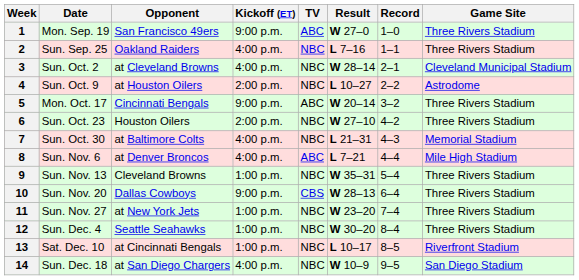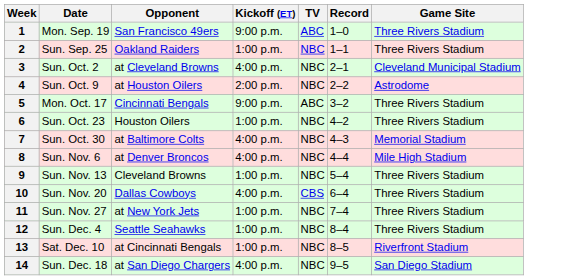 <table class="wikitable">
 <tr>
 <th>Week</th>
 <th>Date</th>
 <th>Opponent</th>
 <th>Kickoff <small>(<a href='#'>ET</a>)</small></th>
 <th>TV</th>
-<th>Result</th>
 <th>Record</th>
 <th>Game Site</th>
 </tr>
 <tr style="background: #ddffdd;">
 <th>1</th>
 <td>Mon. Sep. 19</td>
 <td><a href='#'>San Francisco 49ers</a></td>
 <td>9:00 p.m.</td>
 <td><a href='#'>ABC</a></td>
-<td><strong>W</strong> 27–0</td>
 <td>1–0</td>
 <td><a href='#'>Three Rivers Stadium</a></td>
 </tr>
 <tr style="background: #ffdddd;">
 <th>2</th>
 <td>Sun. Sep. 25</td>
 <td><a href='#'>Oakland Raiders</a></td>
-<td>4:00 p.m.</td>
+<td>1:00 p.m.</td>
 <td><a href='#'>NBC</a></td>
-<td><strong>L</strong> 7–16</td>
 <td>1–1</td>
 <td>Three Rivers Stadium</td>
 </tr>
 <tr style="background: #ddffdd;">
 <th>3</th>
 <td>Sun. Oct. 2</td>
 <td>at <a href='#'>Cleveland Browns</a></td>
 <td>4:00 p.m.</td>
 <td>NBC</td>
-<td><strong>W</strong> 28–14</td>
 <td>2–1</td>
 <td><a href='#'>Cleveland Municipal Stadium</a></td>
 </tr>
 <tr style="background: #ffdddd;">
 <th>4</th>
 <td>Sun. Oct. 9</td>
 <td>at <a href='#'>Houston Oilers</a></td>
 <td>2:00 p.m.</td>
 <td>NBC</td>
-<td><strong>L</strong> 10–27</td>
 <td>2–2</td>
 <td><a href='#'>Astrodome</a></td>
 </tr>
 <tr style="background: #ddffdd;">
 <th>5</th>
 <td>Mon. Oct. 17</td>
 <td><a href='#'>Cincinnati Bengals</a></td>
 <td>9:00 p.m.</td>
 <td>ABC</td>
-<td><strong>W</strong> 20–14</td>
 <td>3–2</td>
 <td>Three Rivers Stadium</td>
 </tr>
 <tr style="background: #ddffdd;">
 <th>6</th>
 <td>Sun. Oct. 23</td>
 <td>Houston Oilers</td>
-<td>2:00 p.m.</td>
+<td>1:00 p.m.</td>
 <td>NBC</td>
-<td><strong>W</strong> 27–10</td>
 <td>4–2</td>
 <td>Three Rivers Stadium</td>
 </tr>
 <tr style="background: #ffdddd;">
 <th>7</th>
 <td>Sun. Oct. 30</td>
 <td>at <a href='#'>Baltimore Colts</a></td>
 <td>4:00 p.m.</td>
 <td>NBC</td>
-<td><strong>L</strong> 21–31</td>
 <td>4–3</td>
 <td><a href='#'>Memorial Stadium</a></td>
 </tr>
 <tr style="background: #ffdddd;">
 <th>8</th>
 <td>Sun. Nov. 6</td>
 <td>at <a href='#'>Denver Broncos</a></td>
 <td>4:00 p.m.</td>
-<td><a href='#'>ABC</a></td>
-<td><strong>L</strong> 7–21</td>
+<td>NBC</td>
 <td>4–4</td>
 <td><a href='#'>Mile High Stadium</a></td>
 </tr>
 <tr style="background: #ddffdd;">
 <th>9</th>
 <td>Sun. Nov. 13</td>
 <td>Cleveland Browns</td>
 <td>1:00 p.m.</td>
 <td>NBC</td>
-<td><strong>W</strong> 35–31</td>
 <td>5–4</td>
 <td>Three Rivers Stadium</td>
 </tr>
 <tr style="background: #ddffdd;">
 <th>10</th>
 <td>Sun. Nov. 20</td>
 <td><a href='#'>Dallas Cowboys</a></td>
-<td>9:00 p.m.</td>
+<td>4:00 p.m.</td>
 <td><a href='#'>CBS</a></td>
-<td><strong>W</strong> 28–13</td>
 <td>6–4</td>
 <td>Three Rivers Stadium</td>
 </tr>
 <tr style="background: #ddffdd;">
 <th>11</th>
 <td>Sun. Nov. 27</td>
 <td>at <a href='#'>New York Jets</a></td>
 <td>1:00 p.m.</td>
 <td>NBC</td>
-<td><strong>W</strong> 23–20</td>
 <td>7–4</td>
 <td>Three Rivers Stadium</td>
 </tr>
 <tr style="background: #ddffdd;">
 <th>12</th>
 <td>Sun. Dec. 4</td>
 <td><a href='#'>Seattle Seahawks</a></td>
 <td>1:00 p.m.</td>
 <td>NBC</td>
-<td><strong>W</strong> 30–20</td>
 <td>8–4</td>
 <td>Three Rivers Stadium</td>
 </tr>
 <tr style="background: #ffdddd;">
 <th>13</th>
 <td>Sat. Dec. 10</td>
 <td>at Cincinnati Bengals</td>
 <td>1:00 p.m.</td>
 <td>NBC</td>
-<td><strong>L</strong> 10–17</td>
 <td>8–5</td>
 <td><a href='#'>Riverfront Stadium</a></td>
 </tr>
 <tr style="background: #ddffdd;">
 <th>14</th>
 <td>Sun. Dec. 18</td>
 <td>at <a href='#'>San Diego Chargers</a></td>
 <td>4:00 p.m.</td>
 <td>NBC</td>
-<td><strong>W</strong> 10–9</td>
 <td>9–5</td>
 <td><a href='#'>San Diego Stadium</a></td>
 </tr>
 </table>
